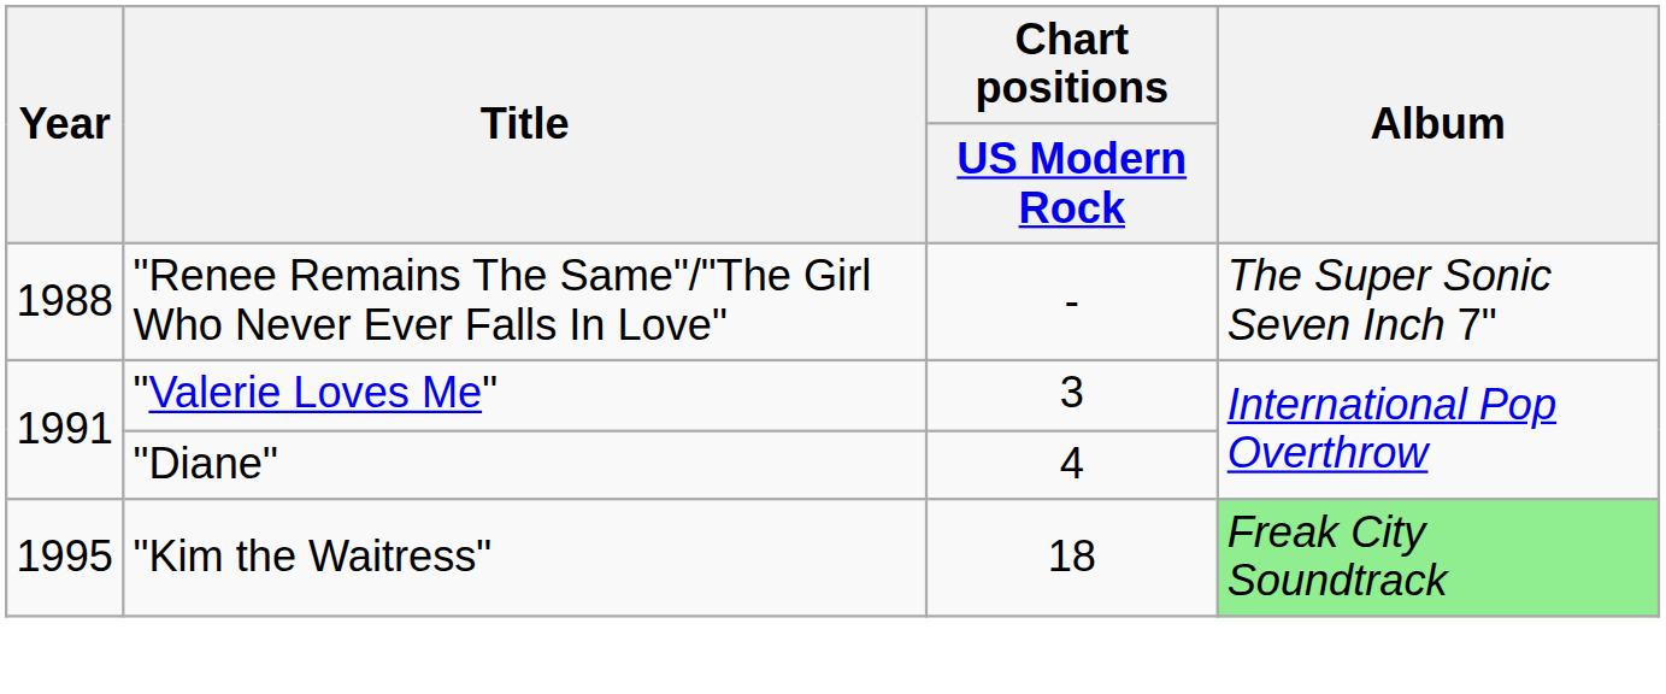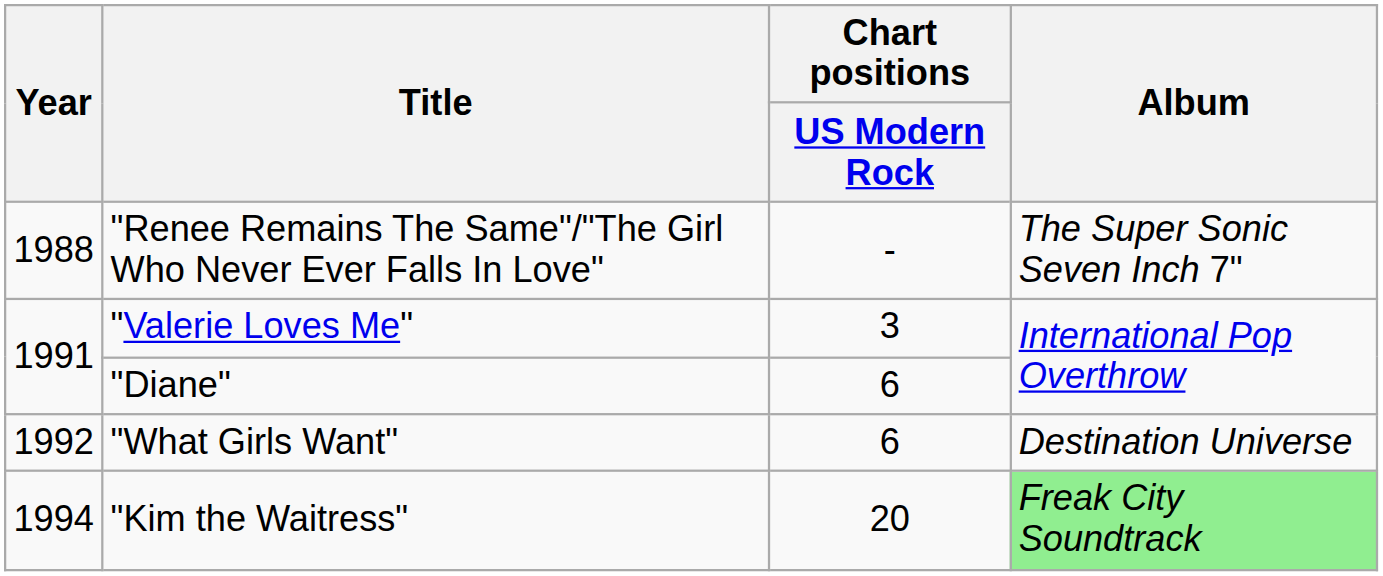 <table class="wikitable">
 <tr>
 <th rowspan="2">Year</th>
 <th rowspan="2">Title</th>
 <th>Chart positions</th>
 <th rowspan="2">Album</th>
 </tr>
 <tr>
 <th><a href='#'>US Modern Rock</a></th>
 </tr>
 <tr>
 <td>1988</td>
 <td>"Renee Remains The Same"/"The Girl Who Never Ever Falls In Love"</td>
 <td align="center">-</td>
 <td><em>The Super Sonic Seven Inch</em> 7"</td>
 </tr>
 <tr>
 <td rowspan="2">1991</td>
 <td>"<a href='#'>Valerie Loves Me</a>"</td>
 <td align="center">3</td>
 <td rowspan="2"><em><a href='#'>International Pop Overthrow</a></em></td>
 </tr>
 <tr>
 <td>"Diane"</td>
-<td align="center">4</td>
+<td align="center">6</td>
 </tr>
 <tr>
-<td>1995</td>
+<td>1992</td>
+<td>"What Girls Want"</td>
+<td align="center">6</td>
+<td><em>Destination Universe</em></td>
+</tr>
+<tr>
+<td>1994</td>
 <td>"Kim the Waitress"</td>
-<td align="center">18</td>
+<td align="center">20</td>
 <td style="background: lightgreen;"><em>Freak City Soundtrack</em></td>
 </tr>
 </table>
